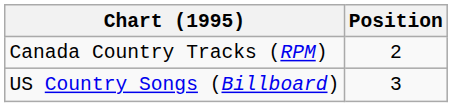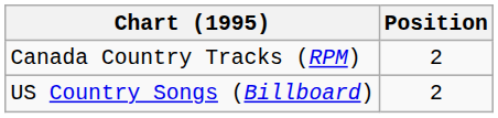 <table class="wikitable sortable">
 <tr>
 <th scope="col">Chart (1995)</th>
 <th scope="col">Position</th>
 </tr>
 <tr>
 <td>Canada Country Tracks (<em><a href='#'>RPM</a></em>)</td>
 <td align="center">2</td>
 </tr>
 <tr>
 <td>US <a href='#'>Country Songs</a> (<em><a href='#'>Billboard</a></em>)</td>
-<td align="center">3</td>
+<td align="center">2</td>
 </tr>
 </table>
